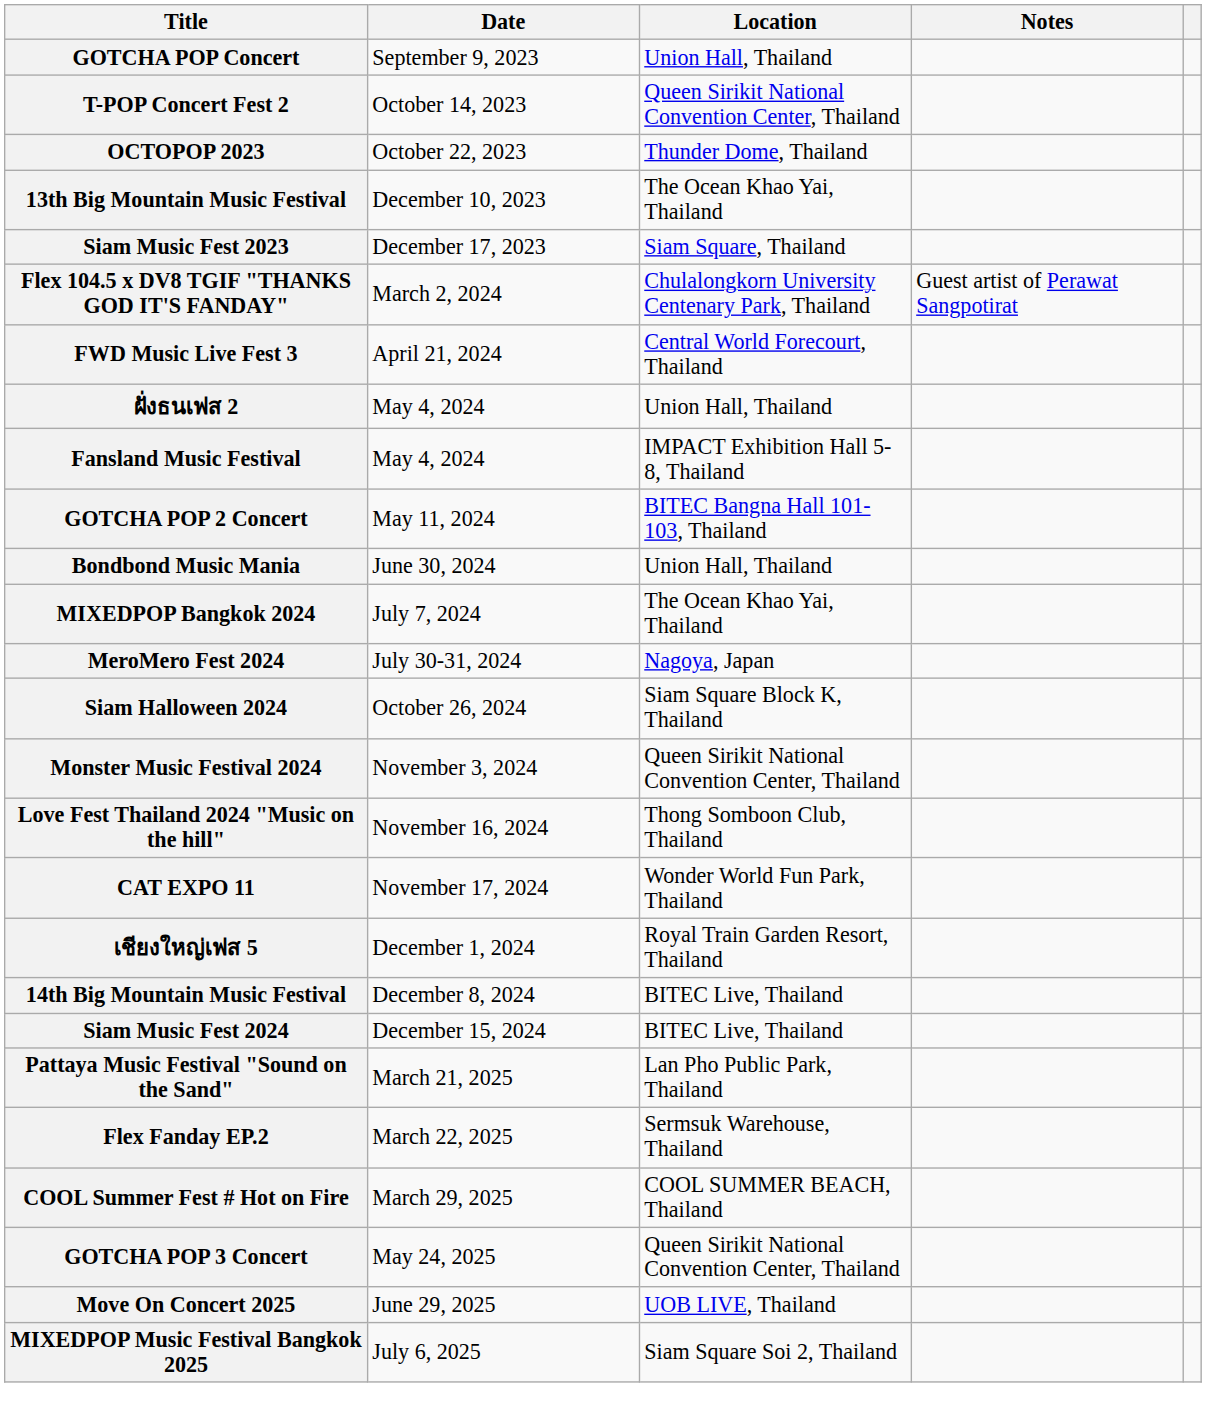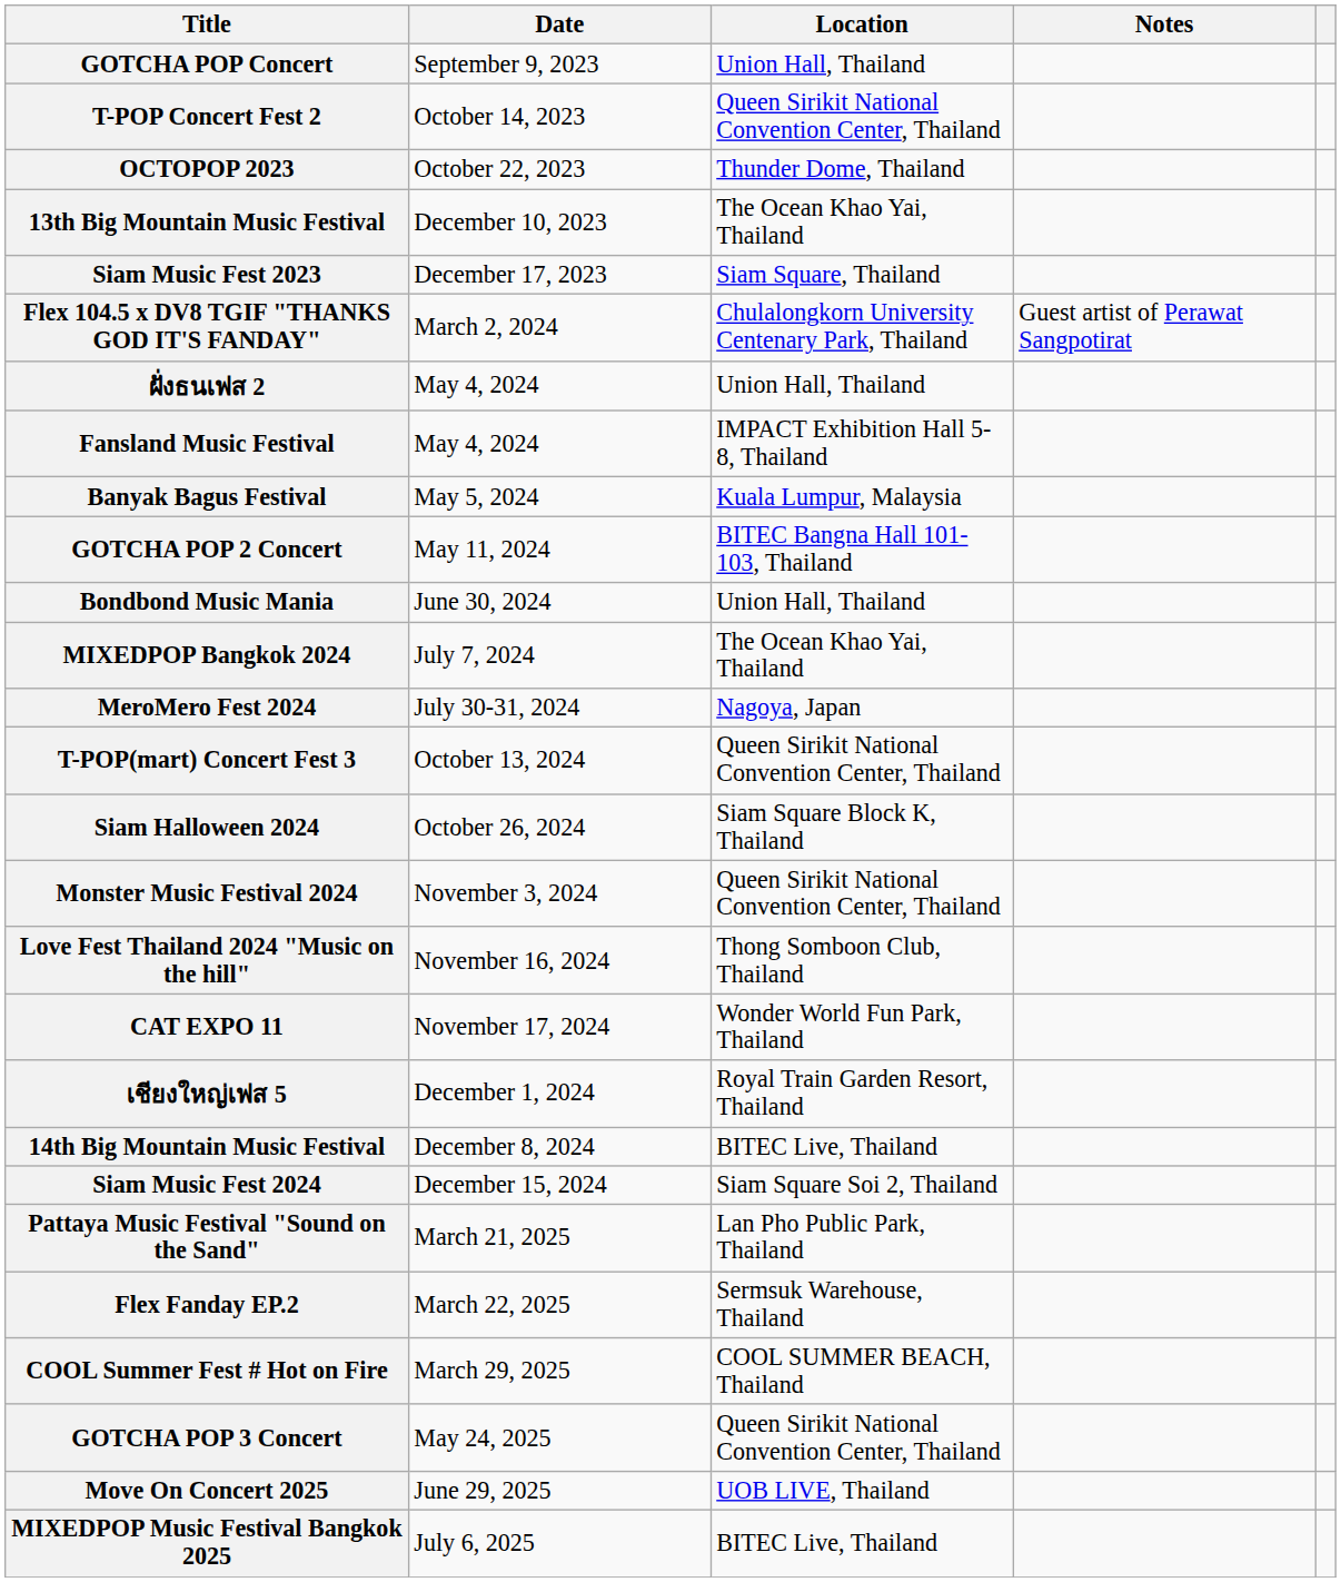 <table class="wikitable plainrowheaders sortable">
 <tr>
 <th style="width:20%">Title</th>
 <th style="width:15%">Date</th>
 <th style="width:15%">Location</th>
 <th style="width:15%">Notes</th>
 <th style="width:1%" class="unsortable"></th>
 </tr>
 <tr>
 <th scope="row">GOTCHA POP Concert</th>
 <td>September 9, 2023</td>
 <td><a href='#'>Union Hall</a>, Thailand</td>
 <td></td>
 <td style="text-align:center"></td>
 </tr>
 <tr>
 <th scope="row">T-POP Concert Fest 2</th>
 <td>October 14, 2023</td>
 <td><a href='#'>Queen Sirikit National Convention Center</a>, Thailand</td>
 <td></td>
 <td style="text-align:center"></td>
 </tr>
 <tr>
 <th scope="row">OCTOPOP 2023</th>
 <td>October 22, 2023</td>
 <td><a href='#'>Thunder Dome</a>, Thailand</td>
 <td></td>
 <td style="text-align:center"></td>
 </tr>
 <tr>
 <th scope="row">13th Big Mountain Music Festival</th>
 <td>December 10, 2023</td>
 <td>The Ocean Khao Yai, Thailand</td>
 <td></td>
 <td style="text-align:center"></td>
 </tr>
 <tr>
 <th scope="row">Siam Music Fest 2023</th>
 <td>December 17, 2023</td>
 <td><a href='#'>Siam Square</a>, Thailand</td>
 <td></td>
 <td style="text-align:center"></td>
 </tr>
 <tr>
 <th scope="row">Flex 104.5 x DV8 TGIF "THANKS GOD IT'S FANDAY"</th>
 <td>March 2, 2024</td>
 <td><a href='#'>Chulalongkorn University Centenary Park</a>, Thailand</td>
 <td>Guest artist of <a href='#'>Perawat Sangpotirat</a></td>
 <td style="text-align:center"></td>
 </tr>
 <tr>
-<th scope="row">FWD Music Live Fest 3</th>
-<td>April 21, 2024</td>
-<td><a href='#'>Central World Forecourt</a>, Thailand</td>
-<td></td>
-<td style="text-align:center"></td>
-</tr>
-<tr>
 <th scope="row">ฝั่งธนเฟส 2</th>
 <td>May 4, 2024</td>
 <td>Union Hall, Thailand</td>
 <td></td>
 <td style="text-align:center"></td>
 </tr>
 <tr>
 <th scope="row">Fansland Music Festival</th>
 <td>May 4, 2024</td>
 <td>IMPACT Exhibition Hall 5-8, Thailand</td>
+<td></td>
+<td style="text-align:center"></td>
+</tr>
+<tr>
+<th scope="row">Banyak Bagus Festival</th>
+<td>May 5, 2024</td>
+<td><a href='#'>Kuala Lumpur</a>, Malaysia</td>
 <td></td>
 <td style="text-align:center"></td>
 </tr>
 <tr>
 <th scope="row">GOTCHA POP 2 Concert</th>
 <td>May 11, 2024</td>
 <td><a href='#'>BITEC Bangna Hall 101-103</a>, Thailand</td>
 <td></td>
 <td style="text-align:center"></td>
 </tr>
 <tr>
 <th scope="row">Bondbond Music Mania</th>
 <td>June 30, 2024</td>
 <td>Union Hall, Thailand</td>
 <td></td>
 <td style="text-align:center"></td>
 </tr>
 <tr>
 <th scope="row">MIXEDPOP Bangkok 2024</th>
 <td>July 7, 2024</td>
 <td>The Ocean Khao Yai, Thailand</td>
 <td></td>
 <td style="text-align:center"></td>
 </tr>
 <tr>
 <th scope="row">MeroMero Fest 2024</th>
 <td>July 30-31, 2024</td>
 <td><a href='#'>Nagoya</a>, Japan</td>
+<td></td>
+<td style="text-align:center"></td>
+</tr>
+<tr>
+<th scope="row">T-POP(mart) Concert Fest 3</th>
+<td>October 13, 2024</td>
+<td>Queen Sirikit National Convention Center, Thailand</td>
 <td></td>
 <td style="text-align:center"></td>
 </tr>
 <tr>
 <th scope="row">Siam Halloween 2024</th>
 <td>October 26, 2024</td>
 <td>Siam Square Block K, Thailand</td>
 <td></td>
 <td style="text-align:center"></td>
 </tr>
 <tr>
 <th scope="row">Monster Music Festival 2024</th>
 <td>November 3, 2024</td>
 <td>Queen Sirikit National Convention Center, Thailand</td>
 <td></td>
 <td style="text-align:center"></td>
 </tr>
 <tr>
 <th scope="row">Love Fest Thailand 2024 "Music on the hill"</th>
 <td>November 16, 2024</td>
 <td>Thong Somboon Club, Thailand</td>
 <td></td>
 <td style="text-align:center"></td>
 </tr>
 <tr>
 <th scope="row">CAT EXPO 11</th>
 <td>November 17, 2024</td>
 <td>Wonder World Fun Park, Thailand</td>
 <td></td>
 <td style="text-align:center"></td>
 </tr>
 <tr>
 <th scope="row">เชียงใหญ่เฟส 5</th>
 <td>December 1, 2024</td>
 <td>Royal Train Garden Resort, Thailand</td>
 <td></td>
 <td style="text-align:center"></td>
 </tr>
 <tr>
 <th scope="row">14th Big Mountain Music Festival</th>
 <td>December 8, 2024</td>
 <td>BITEC Live, Thailand</td>
 <td></td>
 <td style="text-align:center"></td>
 </tr>
 <tr>
 <th scope="row">Siam Music Fest 2024</th>
 <td>December 15, 2024</td>
-<td>BITEC Live, Thailand</td>
+<td>Siam Square Soi 2, Thailand</td>
 <td></td>
 <td style="text-align:center"></td>
 </tr>
 <tr>
 <th scope="row">Pattaya Music Festival "Sound on the Sand"</th>
 <td>March 21, 2025</td>
 <td>Lan Pho Public Park, Thailand</td>
 <td></td>
 <td style="text-align:center"></td>
 </tr>
 <tr>
 <th scope="row">Flex Fanday EP.2</th>
 <td>March 22, 2025</td>
 <td>Sermsuk Warehouse, Thailand</td>
 <td></td>
 <td style="text-align:center"></td>
 </tr>
 <tr>
 <th scope="row">COOL Summer Fest # Hot on Fire</th>
 <td>March 29, 2025</td>
 <td>COOL SUMMER BEACH, Thailand</td>
 <td></td>
 <td style="text-align:center"></td>
 </tr>
 <tr>
 <th scope="row">GOTCHA POP 3 Concert</th>
 <td>May 24, 2025</td>
 <td>Queen Sirikit National Convention Center, Thailand</td>
 <td></td>
 <td style="text-align:center"></td>
 </tr>
 <tr>
 <th scope="row">Move On Concert 2025</th>
 <td>June 29, 2025</td>
 <td><a href='#'>UOB LIVE</a>, Thailand</td>
 <td></td>
 <td style="text-align:center"></td>
 </tr>
 <tr>
 <th scope="row">MIXEDPOP Music Festival Bangkok 2025</th>
 <td>July 6, 2025</td>
-<td>Siam Square Soi 2, Thailand</td>
+<td>BITEC Live, Thailand</td>
 <td></td>
 <td style="text-align:center"></td>
 </tr>
 </table>
